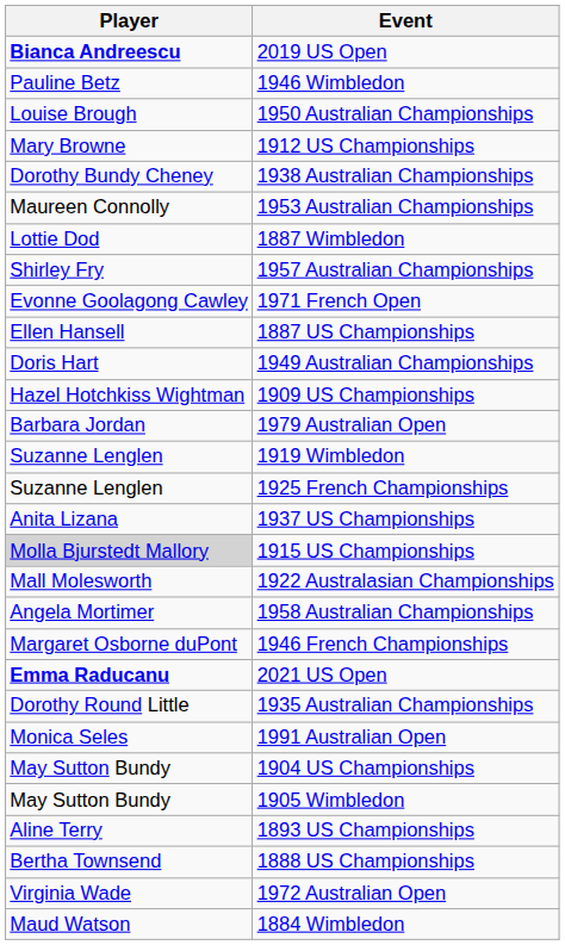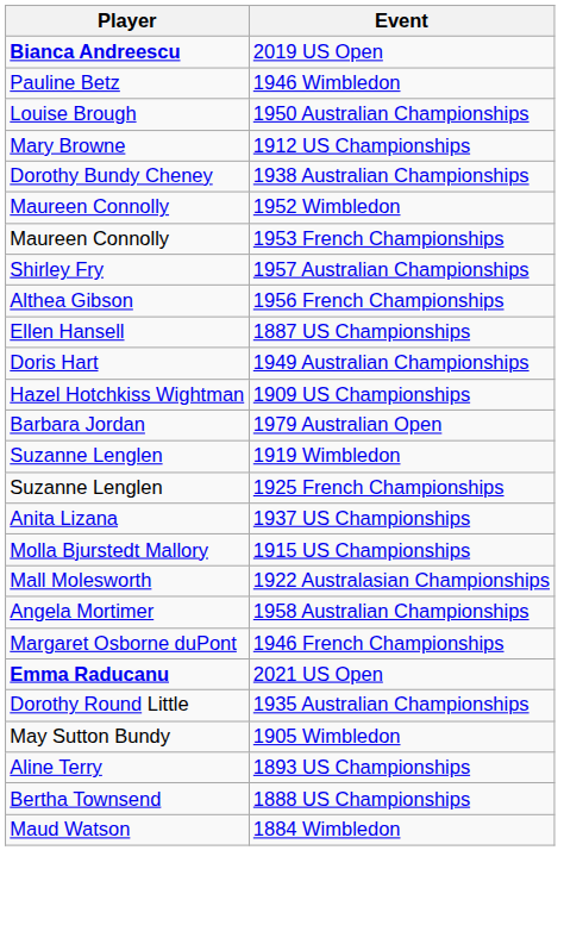 <table class="wikitable sortable mw-datatable sticky-table-row1 sort-under-center">
 <tr>
 <th scope="col">Player</th>
 <th scope="col">Event</th>
 </tr>
 <tr>
 <td> <strong><a href='#'>Bianca Andreescu</a></strong></td>
 <td><a href='#'>2019 US Open</a></td>
 </tr>
 <tr>
 <td> <a href='#'>Pauline Betz</a></td>
 <td><a href='#'>1946 Wimbledon</a></td>
 </tr>
 <tr>
 <td> <a href='#'>Louise Brough</a></td>
 <td><a href='#'>1950 Australian Championships</a></td>
 </tr>
 <tr>
 <td> <a href='#'>Mary Browne</a></td>
 <td><a href='#'>1912 US Championships</a></td>
 </tr>
 <tr>
 <td> <a href='#'>Dorothy Bundy Cheney</a></td>
 <td><a href='#'>1938 Australian Championships</a></td>
 </tr>
 <tr>
-<td> Maureen Connolly</td>
-<td><a href='#'>1953 Australian Championships</a></td>
+<td> <a href='#'>Maureen Connolly</a></td>
+<td><a href='#'>1952 Wimbledon</a></td>
 </tr>
 <tr>
-<td> <a href='#'>Lottie Dod</a></td>
-<td><a href='#'>1887 Wimbledon</a></td>
+<td> Maureen Connolly</td>
+<td><a href='#'>1953 French Championships</a></td>
 </tr>
 <tr>
 <td> <a href='#'>Shirley Fry</a></td>
 <td><a href='#'>1957 Australian Championships</a></td>
 </tr>
 <tr>
-<td> <a href='#'>Evonne Goolagong Cawley</a></td>
-<td><a href='#'>1971 French Open</a></td>
+<td> <a href='#'>Althea Gibson</a></td>
+<td><a href='#'>1956 French Championships</a></td>
 </tr>
 <tr>
 <td> <a href='#'>Ellen Hansell</a></td>
 <td><a href='#'>1887 US Championships</a></td>
 </tr>
 <tr>
 <td> <a href='#'>Doris Hart</a></td>
 <td><a href='#'>1949 Australian Championships</a></td>
 </tr>
 <tr>
 <td> <a href='#'>Hazel Hotchkiss Wightman</a></td>
 <td><a href='#'>1909 US Championships</a></td>
 </tr>
 <tr>
 <td> <a href='#'>Barbara Jordan</a></td>
 <td><a href='#'>1979 Australian Open</a></td>
 </tr>
 <tr>
 <td> <a href='#'>Suzanne Lenglen</a></td>
 <td><a href='#'>1919 Wimbledon</a></td>
 </tr>
 <tr>
 <td> Suzanne Lenglen</td>
 <td><a href='#'>1925 French Championships</a></td>
 </tr>
 <tr>
 <td> <a href='#'>Anita Lizana</a></td>
 <td><a href='#'>1937 US Championships</a></td>
 </tr>
 <tr>
-<td style="background: lightgrey;"> <a href='#'>Molla Bjurstedt Mallory</a></td>
+<td> <a href='#'>Molla Bjurstedt Mallory</a></td>
 <td><a href='#'>1915 US Championships</a></td>
 </tr>
 <tr>
 <td> <a href='#'>Mall Molesworth</a></td>
 <td><a href='#'>1922 Australasian Championships</a></td>
 </tr>
 <tr>
 <td> <a href='#'>Angela Mortimer</a></td>
 <td><a href='#'>1958 Australian Championships</a></td>
 </tr>
 <tr>
 <td> <a href='#'>Margaret Osborne duPont</a></td>
 <td><a href='#'>1946 French Championships</a></td>
 </tr>
 <tr>
 <td> <strong><a href='#'>Emma Raducanu</a></strong></td>
 <td><a href='#'>2021 US Open</a></td>
 </tr>
 <tr>
 <td> <a href='#'>Dorothy Round</a> Little</td>
 <td><a href='#'>1935 Australian Championships</a></td>
 </tr>
 <tr>
-<td> <a href='#'>Monica Seles</a></td>
-<td><a href='#'>1991 Australian Open</a></td>
-</tr>
-<tr>
-<td> <a href='#'>May Sutton</a> Bundy</td>
-<td><a href='#'>1904 US Championships</a></td>
-</tr>
-<tr>
 <td> May Sutton Bundy</td>
 <td><a href='#'>1905 Wimbledon</a></td>
 </tr>
 <tr>
 <td> <a href='#'>Aline Terry</a></td>
 <td><a href='#'>1893 US Championships</a></td>
 </tr>
 <tr>
 <td> <a href='#'>Bertha Townsend</a></td>
 <td><a href='#'>1888 US Championships</a></td>
 </tr>
 <tr>
-<td> <a href='#'>Virginia Wade</a></td>
-<td><a href='#'>1972 Australian Open</a></td>
-</tr>
-<tr>
 <td> <a href='#'>Maud Watson</a></td>
 <td><a href='#'>1884 Wimbledon</a></td>
 </tr>
 </table>
